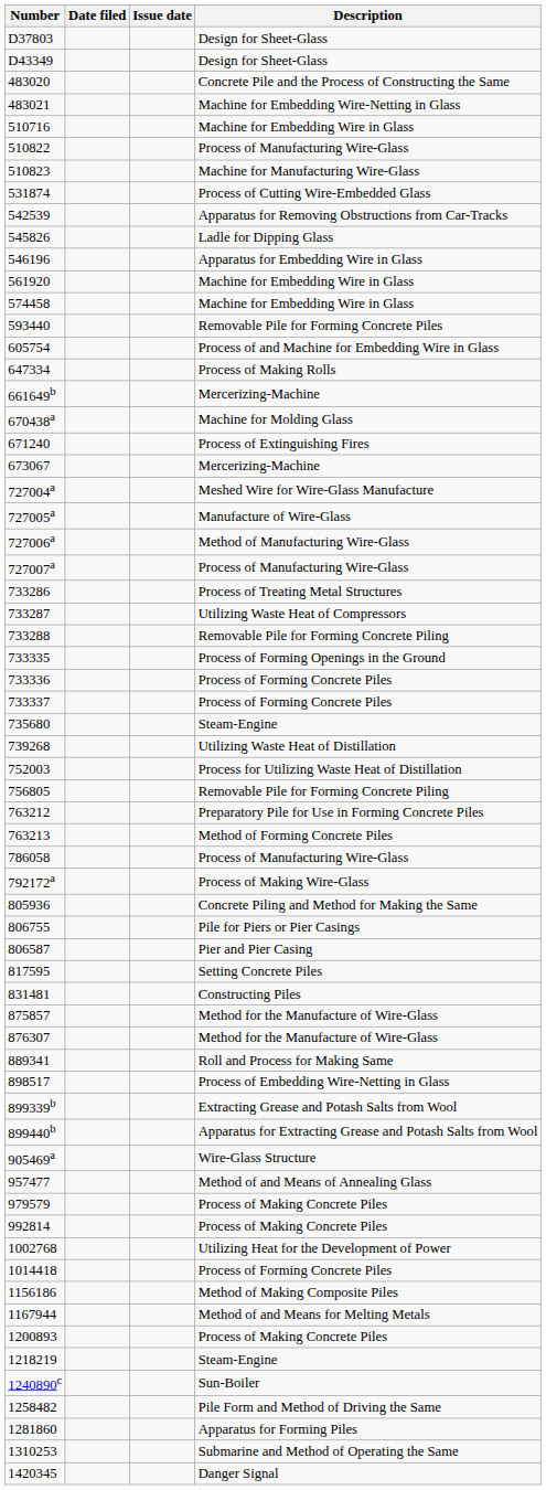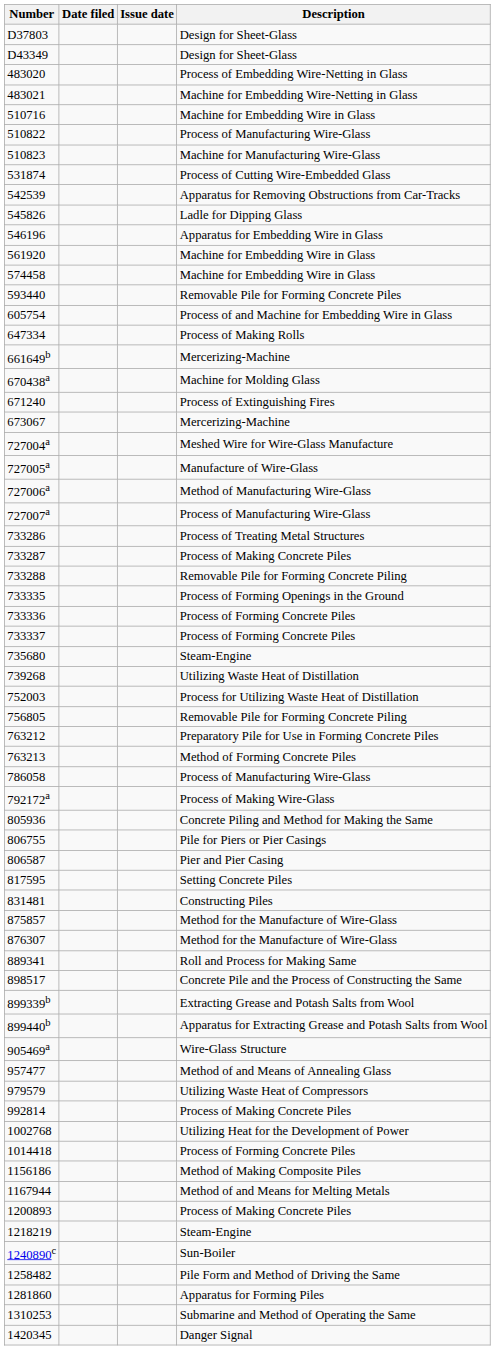 <table class="wikitable sortable">
 <tr>
 <th>Number</th>
 <th>Date filed</th>
 <th>Issue date</th>
 <th>Description</th>
 </tr>
 <tr>
 <td>D37803</td>
 <td></td>
 <td></td>
 <td>Design for Sheet-Glass</td>
 </tr>
 <tr>
 <td>D43349</td>
 <td></td>
 <td></td>
 <td>Design for Sheet-Glass</td>
 </tr>
 <tr>
 <td>483020</td>
 <td></td>
 <td></td>
-<td>Concrete Pile and the Process of Constructing the Same</td>
+<td>Process of Embedding Wire-Netting in Glass</td>
 </tr>
 <tr>
 <td>483021</td>
 <td></td>
 <td></td>
 <td>Machine for Embedding Wire-Netting in Glass</td>
 </tr>
 <tr>
 <td>510716</td>
 <td></td>
 <td></td>
 <td>Machine for Embedding Wire in Glass</td>
 </tr>
 <tr>
 <td>510822</td>
 <td></td>
 <td></td>
 <td>Process of Manufacturing Wire-Glass</td>
 </tr>
 <tr>
 <td>510823</td>
 <td></td>
 <td></td>
 <td>Machine for Manufacturing Wire-Glass</td>
 </tr>
 <tr>
 <td>531874</td>
 <td></td>
 <td></td>
 <td>Process of Cutting Wire-Embedded Glass</td>
 </tr>
 <tr>
 <td>542539</td>
 <td></td>
 <td></td>
 <td>Apparatus for Removing Obstructions from Car-Tracks</td>
 </tr>
 <tr>
 <td>545826</td>
 <td></td>
 <td></td>
 <td>Ladle for Dipping Glass</td>
 </tr>
 <tr>
 <td>546196</td>
 <td></td>
 <td></td>
 <td>Apparatus for Embedding Wire in Glass</td>
 </tr>
 <tr>
 <td>561920</td>
 <td></td>
 <td></td>
 <td>Machine for Embedding Wire in Glass</td>
 </tr>
 <tr>
 <td>574458</td>
 <td></td>
 <td></td>
 <td>Machine for Embedding Wire in Glass</td>
 </tr>
 <tr>
 <td>593440</td>
 <td></td>
 <td></td>
 <td>Removable Pile for Forming Concrete Piles</td>
 </tr>
 <tr>
 <td>605754</td>
 <td></td>
 <td></td>
 <td>Process of and Machine for Embedding Wire in Glass</td>
 </tr>
 <tr>
 <td>647334</td>
 <td></td>
 <td></td>
 <td>Process of Making Rolls</td>
 </tr>
 <tr>
 <td>661649<sup>b</sup></td>
 <td></td>
 <td></td>
 <td>Mercerizing-Machine</td>
 </tr>
 <tr>
 <td>670438<sup>a</sup></td>
 <td></td>
 <td></td>
 <td>Machine for Molding Glass</td>
 </tr>
 <tr>
 <td>671240</td>
 <td></td>
 <td></td>
 <td>Process of Extinguishing Fires</td>
 </tr>
 <tr>
 <td>673067</td>
 <td></td>
 <td></td>
 <td>Mercerizing-Machine</td>
 </tr>
 <tr>
 <td>727004<sup>a</sup></td>
 <td></td>
 <td></td>
 <td>Meshed Wire for Wire-Glass Manufacture</td>
 </tr>
 <tr>
 <td>727005<sup>a</sup></td>
 <td></td>
 <td></td>
 <td>Manufacture of Wire-Glass</td>
 </tr>
 <tr>
 <td>727006<sup>a</sup></td>
 <td></td>
 <td></td>
 <td>Method of Manufacturing Wire-Glass</td>
 </tr>
 <tr>
 <td>727007<sup>a</sup></td>
 <td></td>
 <td></td>
 <td>Process of Manufacturing Wire-Glass</td>
 </tr>
 <tr>
 <td>733286</td>
 <td></td>
 <td></td>
 <td>Process of Treating Metal Structures</td>
 </tr>
 <tr>
 <td>733287</td>
 <td></td>
 <td></td>
-<td>Utilizing Waste Heat of Compressors</td>
+<td>Process of Making Concrete Piles</td>
 </tr>
 <tr>
 <td>733288</td>
 <td></td>
 <td></td>
 <td>Removable Pile for Forming Concrete Piling</td>
 </tr>
 <tr>
 <td>733335</td>
 <td></td>
 <td></td>
 <td>Process of Forming Openings in the Ground</td>
 </tr>
 <tr>
 <td>733336</td>
 <td></td>
 <td></td>
 <td>Process of Forming Concrete Piles</td>
 </tr>
 <tr>
 <td>733337</td>
 <td></td>
 <td></td>
 <td>Process of Forming Concrete Piles</td>
 </tr>
 <tr>
 <td>735680</td>
 <td></td>
 <td></td>
 <td>Steam-Engine</td>
 </tr>
 <tr>
 <td>739268</td>
 <td></td>
 <td></td>
 <td>Utilizing Waste Heat of Distillation</td>
 </tr>
 <tr>
 <td>752003</td>
 <td></td>
 <td></td>
 <td>Process for Utilizing Waste Heat of Distillation</td>
 </tr>
 <tr>
 <td>756805</td>
 <td></td>
 <td></td>
 <td>Removable Pile for Forming Concrete Piling</td>
 </tr>
 <tr>
 <td>763212</td>
 <td></td>
 <td></td>
 <td>Preparatory Pile for Use in Forming Concrete Piles</td>
 </tr>
 <tr>
 <td>763213</td>
 <td></td>
 <td></td>
 <td>Method of Forming Concrete Piles</td>
 </tr>
 <tr>
 <td>786058</td>
 <td></td>
 <td></td>
 <td>Process of Manufacturing Wire-Glass</td>
 </tr>
 <tr>
 <td>792172<sup>a</sup></td>
 <td></td>
 <td></td>
 <td>Process of Making Wire-Glass</td>
 </tr>
 <tr>
 <td>805936</td>
 <td></td>
 <td></td>
 <td>Concrete Piling and Method for Making the Same</td>
 </tr>
 <tr>
 <td>806755</td>
 <td></td>
 <td></td>
 <td>Pile for Piers or Pier Casings</td>
 </tr>
 <tr>
 <td>806587</td>
 <td></td>
 <td></td>
 <td>Pier and Pier Casing</td>
 </tr>
 <tr>
 <td>817595</td>
 <td></td>
 <td></td>
 <td>Setting Concrete Piles</td>
 </tr>
 <tr>
 <td>831481</td>
 <td></td>
 <td></td>
 <td>Constructing Piles</td>
 </tr>
 <tr>
 <td>875857</td>
 <td></td>
 <td></td>
 <td>Method for the Manufacture of Wire-Glass</td>
 </tr>
 <tr>
 <td>876307</td>
 <td></td>
 <td></td>
 <td>Method for the Manufacture of Wire-Glass</td>
 </tr>
 <tr>
 <td>889341</td>
 <td></td>
 <td></td>
 <td>Roll and Process for Making Same</td>
 </tr>
 <tr>
 <td>898517</td>
 <td></td>
 <td></td>
-<td>Process of Embedding Wire-Netting in Glass</td>
+<td>Concrete Pile and the Process of Constructing the Same</td>
 </tr>
 <tr>
 <td>899339<sup>b</sup></td>
 <td></td>
 <td></td>
 <td>Extracting Grease and Potash Salts from Wool</td>
 </tr>
 <tr>
 <td>899440<sup>b</sup></td>
 <td></td>
 <td></td>
 <td>Apparatus for Extracting Grease and Potash Salts from Wool</td>
 </tr>
 <tr>
 <td>905469<sup>a</sup></td>
 <td></td>
 <td></td>
 <td>Wire-Glass Structure</td>
 </tr>
 <tr>
 <td>957477</td>
 <td></td>
 <td></td>
 <td>Method of and Means of Annealing Glass</td>
 </tr>
 <tr>
 <td>979579</td>
 <td></td>
 <td></td>
-<td>Process of Making Concrete Piles</td>
+<td>Utilizing Waste Heat of Compressors</td>
 </tr>
 <tr>
 <td>992814</td>
 <td></td>
 <td></td>
 <td>Process of Making Concrete Piles</td>
 </tr>
 <tr>
 <td>1002768</td>
 <td></td>
 <td></td>
 <td>Utilizing Heat for the Development of Power</td>
 </tr>
 <tr>
 <td>1014418</td>
 <td></td>
 <td></td>
 <td>Process of Forming Concrete Piles</td>
 </tr>
 <tr>
 <td>1156186</td>
 <td></td>
 <td></td>
 <td>Method of Making Composite Piles</td>
 </tr>
 <tr>
 <td>1167944</td>
 <td></td>
 <td></td>
 <td>Method of and Means for Melting Metals</td>
 </tr>
 <tr>
 <td>1200893</td>
 <td></td>
 <td></td>
 <td>Process of Making Concrete Piles</td>
 </tr>
 <tr>
 <td>1218219</td>
 <td></td>
 <td></td>
 <td>Steam-Engine</td>
 </tr>
 <tr>
 <td><a href='#'>1240890</a><sup>c</sup></td>
 <td></td>
 <td></td>
 <td>Sun-Boiler</td>
 </tr>
 <tr>
 <td>1258482</td>
 <td></td>
 <td></td>
 <td>Pile Form and Method of Driving the Same</td>
 </tr>
 <tr>
 <td>1281860</td>
 <td></td>
 <td></td>
 <td>Apparatus for Forming Piles</td>
 </tr>
 <tr>
 <td>1310253</td>
 <td></td>
 <td></td>
 <td>Submarine and Method of Operating the Same</td>
 </tr>
 <tr>
 <td>1420345</td>
 <td></td>
 <td></td>
 <td>Danger Signal</td>
 </tr>
 </table>
